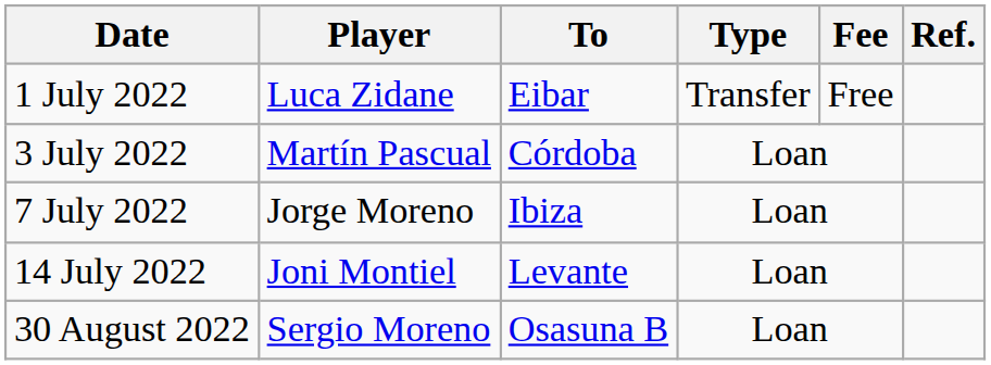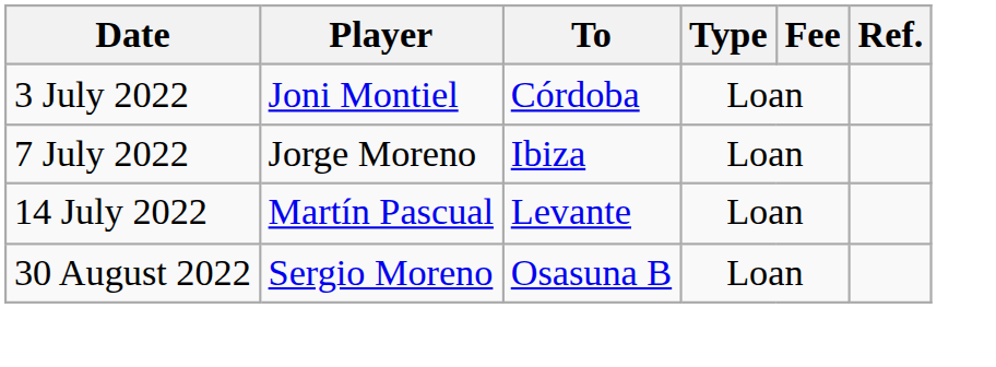 <table class="wikitable">
 <tr>
 <th>Date</th>
 <th>Player</th>
 <th>To</th>
 <th>Type</th>
 <th>Fee</th>
 <th>Ref.</th>
 </tr>
 <tr>
-<td>1 July 2022</td>
-<td> <a href='#'>Luca Zidane</a></td>
-<td><a href='#'>Eibar</a></td>
-<td align=center>Transfer</td>
-<td align=center>Free</td>
-<td align=center></td>
-</tr>
-<tr>
 <td>3 July 2022</td>
-<td> <a href='#'>Martín Pascual</a></td>
+<td> <a href='#'>Joni Montiel</a></td>
 <td><a href='#'>Córdoba</a></td>
 <td colspan="2" align=center>Loan</td>
 <td align=center></td>
 </tr>
 <tr>
 <td>7 July 2022</td>
 <td> Jorge Moreno</td>
 <td><a href='#'>Ibiza</a></td>
 <td colspan="2" align=center>Loan</td>
 <td align=center></td>
 </tr>
 <tr>
 <td>14 July 2022</td>
-<td> <a href='#'>Joni Montiel</a></td>
+<td> <a href='#'>Martín Pascual</a></td>
 <td><a href='#'>Levante</a></td>
 <td colspan="2" align=center>Loan</td>
 <td align=center></td>
 </tr>
 <tr>
 <td>30 August 2022</td>
 <td> <a href='#'>Sergio Moreno</a></td>
 <td><a href='#'>Osasuna B</a></td>
 <td colspan="2" align=center>Loan</td>
 <td align=center></td>
 </tr>
 </table>
